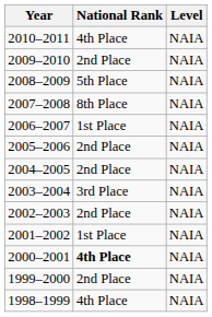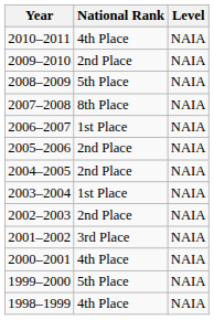 <table class="wikitable">
 <tr>
 <th>Year</th>
 <th>National Rank</th>
 <th>Level</th>
 </tr>
 <tr>
 <td>2010–2011</td>
 <td>4th Place</td>
 <td>NAIA</td>
 </tr>
 <tr>
 <td>2009–2010</td>
 <td>2nd Place</td>
 <td>NAIA</td>
 </tr>
 <tr>
 <td>2008–2009</td>
 <td>5th Place</td>
 <td>NAIA</td>
 </tr>
 <tr>
 <td>2007–2008</td>
 <td>8th Place</td>
 <td>NAIA</td>
 </tr>
 <tr>
 <td>2006–2007</td>
 <td>1st Place</td>
 <td>NAIA</td>
 </tr>
 <tr>
 <td>2005–2006</td>
 <td>2nd Place</td>
 <td>NAIA</td>
 </tr>
 <tr>
 <td>2004–2005</td>
 <td>2nd Place</td>
 <td>NAIA</td>
 </tr>
 <tr>
 <td>2003–2004</td>
-<td>3rd Place</td>
+<td>1st Place</td>
 <td>NAIA</td>
 </tr>
 <tr>
 <td>2002–2003</td>
 <td>2nd Place</td>
 <td>NAIA</td>
 </tr>
 <tr>
 <td>2001–2002</td>
-<td>1st Place</td>
+<td>3rd Place</td>
 <td>NAIA</td>
 </tr>
 <tr>
 <td>2000–2001</td>
-<td><strong>4th Place</strong></td>
+<td>4th Place</td>
 <td>NAIA</td>
 </tr>
 <tr>
 <td>1999–2000</td>
-<td>2nd Place</td>
+<td>5th Place</td>
 <td>NAIA</td>
 </tr>
 <tr>
 <td>1998–1999</td>
 <td>4th Place</td>
 <td>NAIA</td>
 </tr>
 </table>
